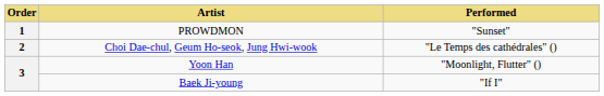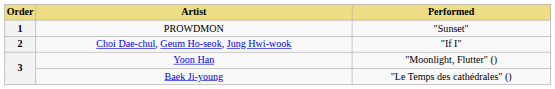 <table class="wikitable" style="text-align:center">
 <tr>
 <th scope="col" style="background:#eedd82; width:5%">Order</th>
 <th scope="col" style="background:#eedd82">Artist</th>
 <th scope="col" style="background:#eedd82">Performed</th>
 </tr>
 <tr>
 <th scope="col">1</th>
 <td>PROWDMON</td>
 <td>"Sunset"<br></td>
 </tr>
 <tr>
 <th scope="col">2</th>
 <td><a href='#'>Choi Dae-chul</a>, <a href='#'>Geum Ho-seok</a>, <a href='#'>Jung Hwi-wook</a></td>
-<td>"Le Temps des cathédrales" ()<br></td>
+<td>"If I" </td>
 </tr>
 <tr>
 <th scope="col" rowspan="2">3</th>
 <td><a href='#'>Yoon Han</a></td>
 <td>"Moonlight, Flutter" ()</td>
 </tr>
 <tr>
 <td><a href='#'>Baek Ji-young</a></td>
-<td>"If I" </td>
+<td>"Le Temps des cathédrales" ()<br></td>
 </tr>
 </table>
